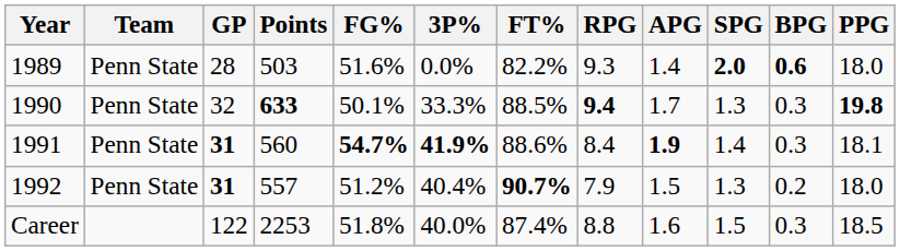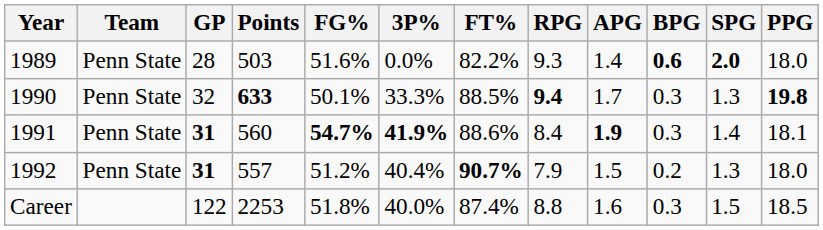 <table class="wikitable">
 <tr>
 <th>Year</th>
 <th>Team</th>
 <th>GP</th>
 <th>Points</th>
 <th>FG%</th>
 <th>3P%</th>
 <th>FT%</th>
 <th>RPG</th>
 <th>APG</th>
+<th>BPG</th>
 <th>SPG</th>
-<th>BPG</th>
 <th>PPG</th>
 </tr>
 <tr>
 <td>1989</td>
 <td>Penn State</td>
 <td>28</td>
 <td>503</td>
 <td>51.6%</td>
 <td>0.0%</td>
 <td>82.2%</td>
 <td>9.3</td>
 <td>1.4</td>
+<td><strong>0.6</strong></td>
 <td><strong>2.0</strong></td>
-<td><strong>0.6</strong></td>
 <td>18.0</td>
 </tr>
 <tr>
 <td>1990</td>
 <td>Penn State</td>
 <td>32</td>
 <td><strong>633</strong></td>
 <td>50.1%</td>
 <td>33.3%</td>
 <td>88.5%</td>
 <td><strong>9.4</strong></td>
 <td>1.7</td>
+<td>0.3</td>
 <td>1.3</td>
-<td>0.3</td>
 <td><strong>19.8</strong></td>
 </tr>
 <tr>
 <td>1991</td>
 <td>Penn State</td>
 <td><strong>31</strong></td>
 <td>560</td>
 <td><strong>54.7%</strong></td>
 <td><strong>41.9%</strong></td>
 <td>88.6%</td>
 <td>8.4</td>
 <td><strong>1.9</strong></td>
+<td>0.3</td>
 <td>1.4</td>
-<td>0.3</td>
 <td>18.1</td>
 </tr>
 <tr>
 <td>1992</td>
 <td>Penn State</td>
 <td><strong>31</strong></td>
 <td>557</td>
 <td>51.2%</td>
 <td>40.4%</td>
 <td><strong>90.7%</strong></td>
 <td>7.9</td>
 <td>1.5</td>
+<td>0.2</td>
 <td>1.3</td>
-<td>0.2</td>
 <td>18.0</td>
 </tr>
 <tr>
 <td>Career</td>
 <td></td>
 <td>122</td>
 <td>2253</td>
 <td>51.8%</td>
 <td>40.0%</td>
 <td>87.4%</td>
 <td>8.8</td>
 <td>1.6</td>
+<td>0.3</td>
 <td>1.5</td>
-<td>0.3</td>
 <td>18.5</td>
 </tr>
 </table>
